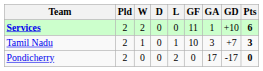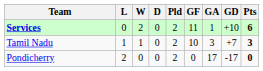 <table class="wikitable" style="text-align: center;">
 <tr>
 <th width="175">Team</th>
-<th width="20">Pld</th>
+<th width="20">L</th>
 <th width="20">W</th>
 <th width="20">D</th>
-<th width="20">L</th>
+<th width="20">Pld</th>
 <th width="20">GF</th>
 <th width="20">GA</th>
 <th width="20">GD</th>
 <th width="20">Pts</th>
 </tr>
 <tr bgcolor=#ccffcc>
 <td align=left><strong><a href='#'>Services</a></strong></td>
-<td>2</td>
+<td>0</td>
 <td>2</td>
 <td>0</td>
-<td>0</td>
+<td>2</td>
 <td>11</td>
 <td>1</td>
 <td>+10</td>
 <td><strong>6</strong></td>
 </tr>
 <tr>
 <td align=left><a href='#'>Tamil Nadu</a></td>
-<td>2</td>
+<td>1</td>
 <td>1</td>
 <td>0</td>
-<td>1</td>
+<td>2</td>
 <td>10</td>
 <td>3</td>
 <td>+7</td>
 <td><strong>3</strong></td>
 </tr>
 <tr>
 <td align=left><a href='#'>Pondicherry</a></td>
 <td>2</td>
 <td>0</td>
 <td>0</td>
 <td>2</td>
 <td>0</td>
 <td>17</td>
 <td>-17</td>
 <td><strong>0</strong></td>
 </tr>
 </table>
